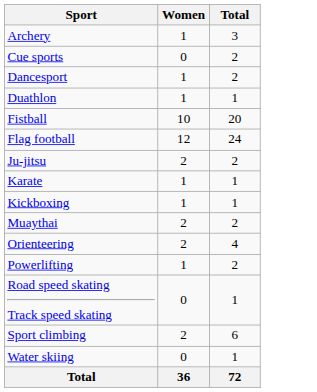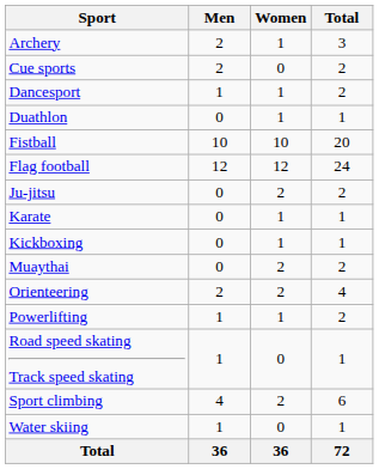 <table class="wikitable sortable" style="text-align:center;">
 <tr>
 <th width=180>Sport</th>
+<th width=55>Men</th>
 <th width=55>Women</th>
 <th width=55>Total</th>
 </tr>
 <tr>
 <td align=left><a href='#'>Archery</a></td>
+<td>2</td>
 <td>1</td>
 <td>3</td>
 </tr>
 <tr>
 <td align=left><a href='#'>Cue sports</a></td>
+<td>2</td>
 <td>0</td>
 <td>2</td>
 </tr>
 <tr>
 <td align=left><a href='#'>Dancesport</a></td>
 <td>1</td>
+<td>1</td>
 <td>2</td>
 </tr>
 <tr>
 <td align=left><a href='#'>Duathlon</a></td>
+<td>0</td>
 <td>1</td>
 <td>1</td>
 </tr>
 <tr>
 <td align=left><a href='#'>Fistball</a></td>
 <td>10</td>
+<td>10</td>
 <td>20</td>
 </tr>
 <tr>
 <td align=left><a href='#'>Flag football</a></td>
 <td>12</td>
+<td>12</td>
 <td>24</td>
 </tr>
 <tr>
 <td align=left><a href='#'>Ju-jitsu</a></td>
+<td>0</td>
 <td>2</td>
 <td>2</td>
 </tr>
 <tr>
 <td align=left><a href='#'>Karate</a></td>
+<td>0</td>
 <td>1</td>
 <td>1</td>
 </tr>
 <tr>
 <td align=left><a href='#'>Kickboxing</a></td>
+<td>0</td>
 <td>1</td>
 <td>1</td>
 </tr>
 <tr>
 <td align=left><a href='#'>Muaythai</a></td>
+<td>0</td>
 <td>2</td>
 <td>2</td>
 </tr>
 <tr>
 <td align=left><a href='#'>Orienteering</a></td>
 <td>2</td>
+<td>2</td>
 <td>4</td>
 </tr>
 <tr>
 <td align=left><a href='#'>Powerlifting</a></td>
 <td>1</td>
+<td>1</td>
 <td>2</td>
 </tr>
 <tr>
 <td align=left><a href='#'>Road speed skating</a><hr><a href='#'>Track speed skating</a></td>
+<td>1</td>
 <td>0</td>
 <td>1</td>
 </tr>
 <tr>
 <td align=left><a href='#'>Sport climbing</a></td>
+<td>4</td>
 <td>2</td>
 <td>6</td>
 </tr>
 <tr>
 <td align=left><a href='#'>Water skiing</a></td>
+<td>1</td>
 <td>0</td>
 <td>1</td>
 </tr>
 <tr>
 <th>Total</th>
 <th>36</th>
+<th>36</th>
 <th>72</th>
 </tr>
 </table>
